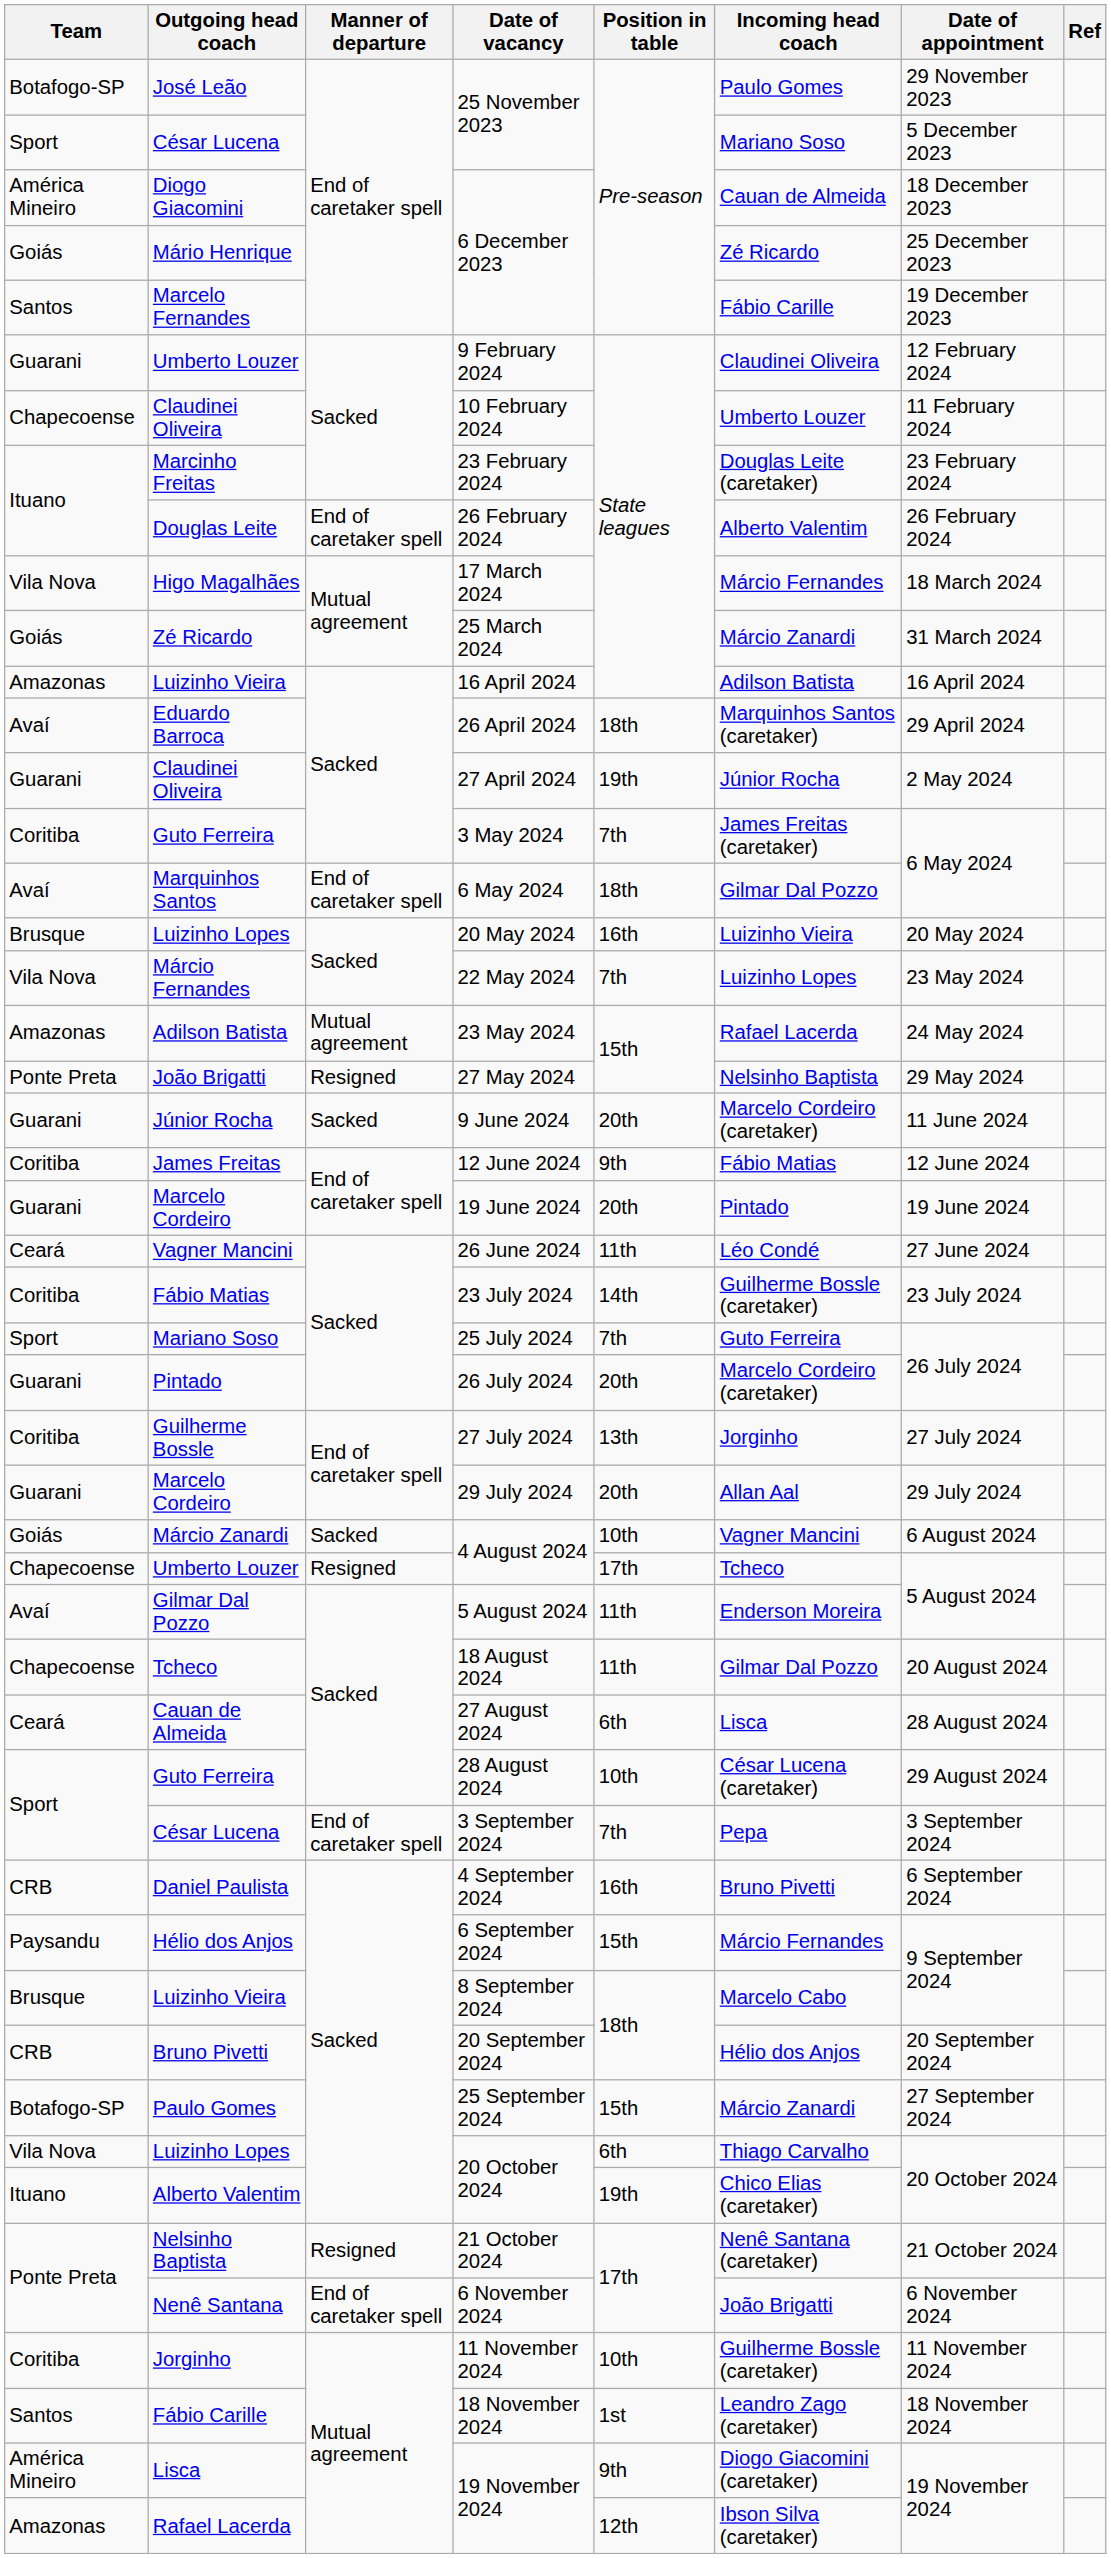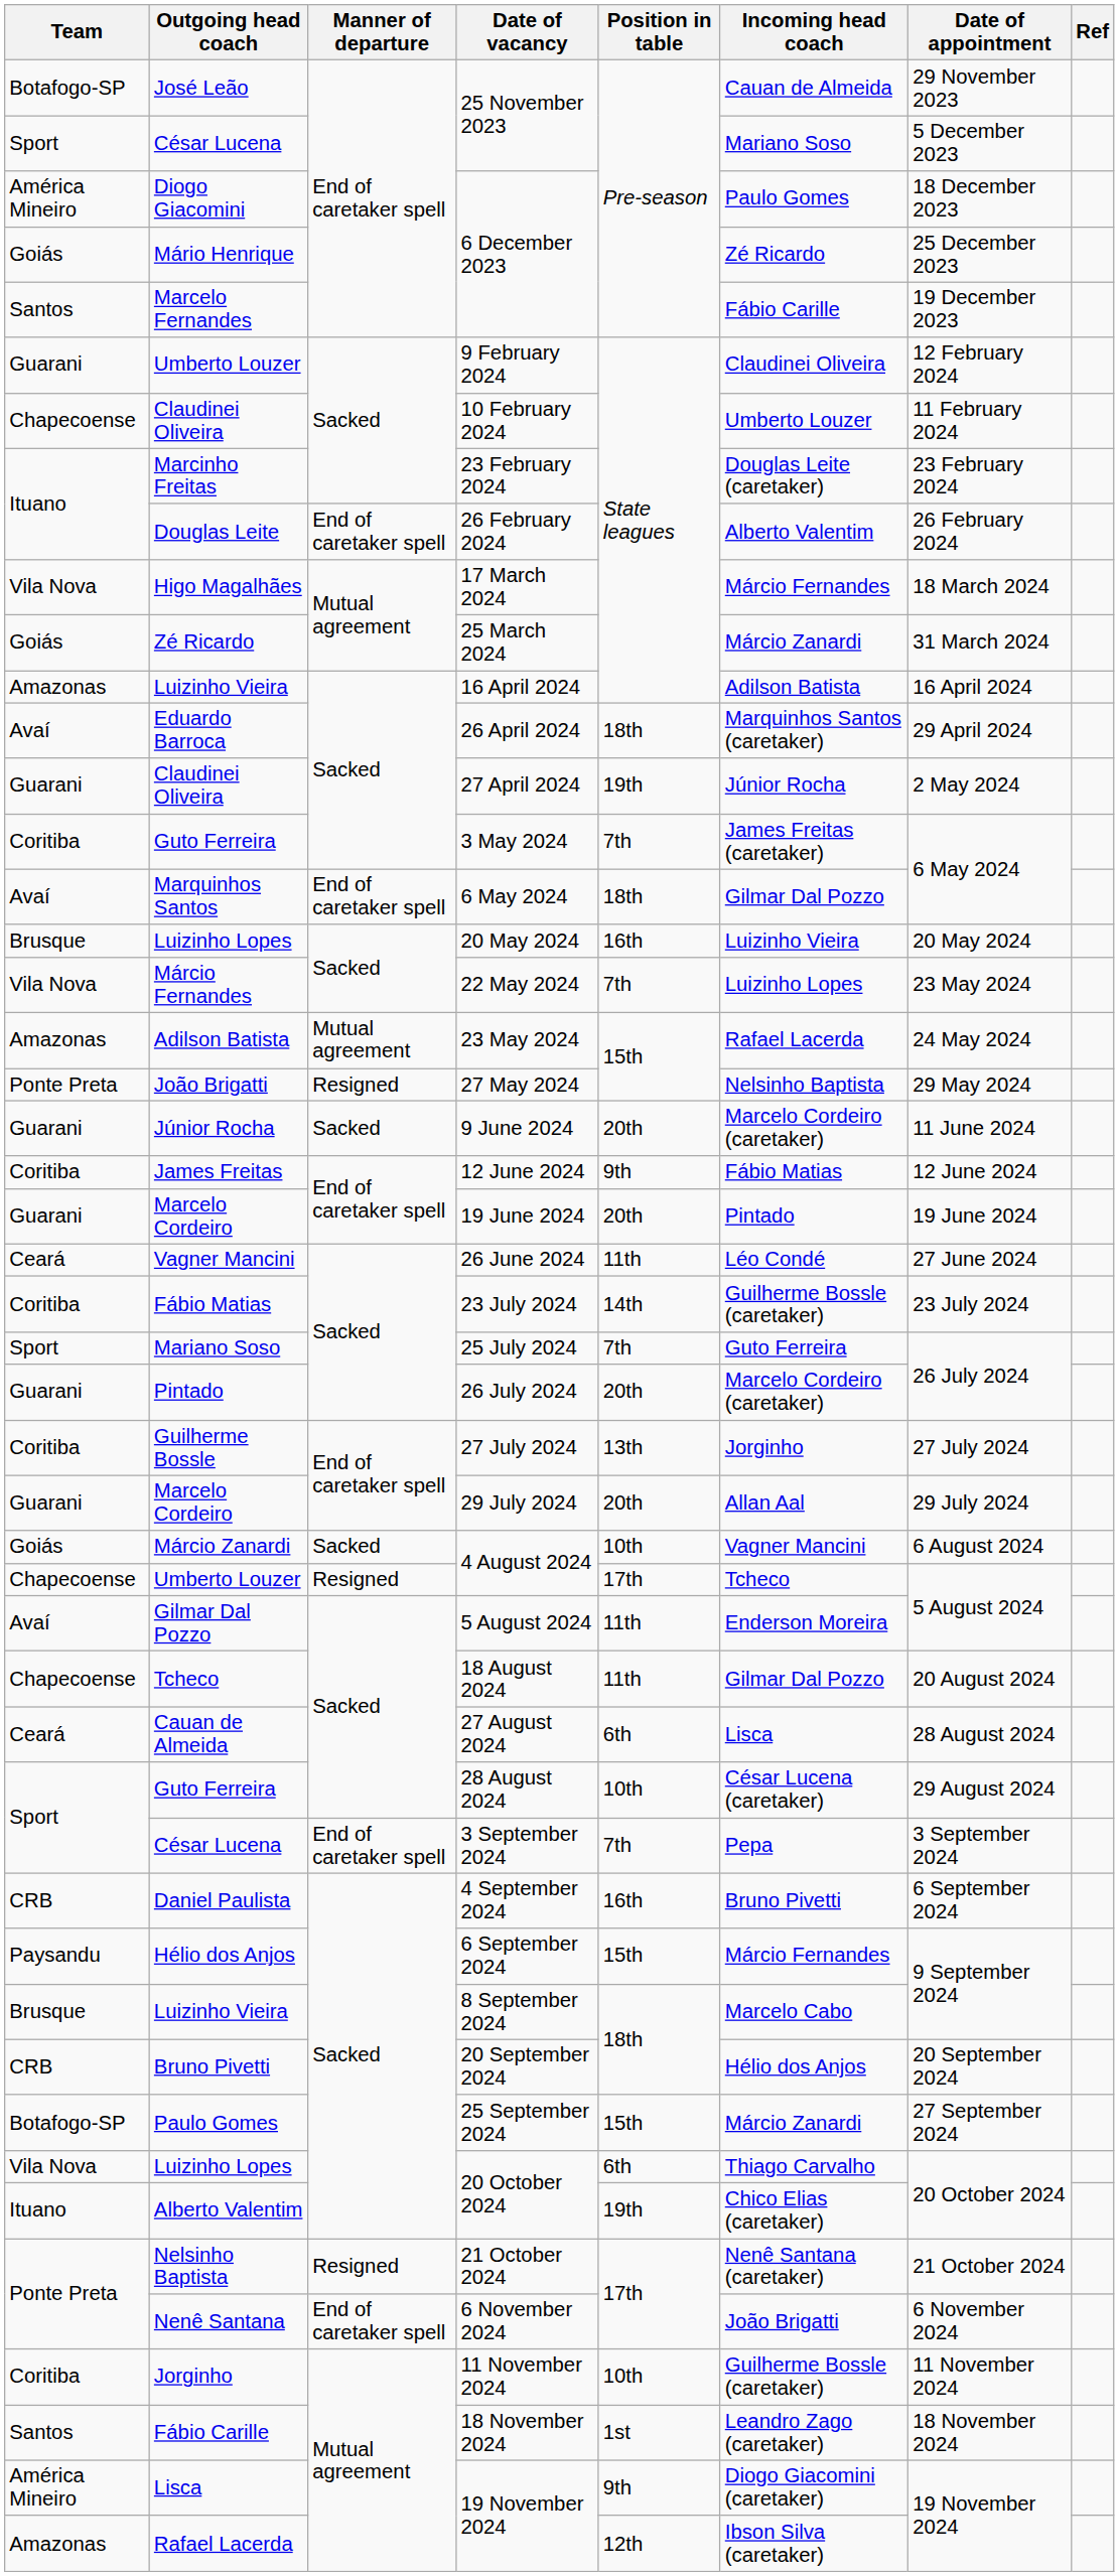 <table class="wikitable sortable">
 <tr>
 <th>Team</th>
 <th>Outgoing head coach</th>
 <th>Manner of departure</th>
 <th>Date of vacancy</th>
 <th>Position in table</th>
 <th>Incoming head coach</th>
 <th>Date of appointment</th>
 <th>Ref</th>
 </tr>
 <tr>
 <td>Botafogo-SP</td>
 <td> <a href='#'>José Leão</a></td>
 <td rowspan=5>End of caretaker spell</td>
 <td rowspan=2>25 November 2023</td>
 <td rowspan=5><em>Pre-season</em></td>
-<td> <a href='#'>Paulo Gomes</a></td>
+<td> <a href='#'>Cauan de Almeida</a></td>
 <td>29 November 2023</td>
 <td></td>
 </tr>
 <tr>
 <td>Sport</td>
 <td> <a href='#'>César Lucena</a></td>
 <td> <a href='#'>Mariano Soso</a></td>
 <td>5 December 2023</td>
 <td></td>
 </tr>
 <tr>
 <td>América Mineiro</td>
 <td> <a href='#'>Diogo Giacomini</a></td>
 <td rowspan=3>6 December 2023</td>
-<td> <a href='#'>Cauan de Almeida</a></td>
+<td> <a href='#'>Paulo Gomes</a></td>
 <td>18 December 2023</td>
 <td></td>
 </tr>
 <tr>
 <td>Goiás</td>
 <td> <a href='#'>Mário Henrique</a></td>
 <td> <a href='#'>Zé Ricardo</a></td>
 <td>25 December 2023</td>
 <td></td>
 </tr>
 <tr>
 <td>Santos</td>
 <td> <a href='#'>Marcelo Fernandes</a></td>
 <td> <a href='#'>Fábio Carille</a></td>
 <td>19 December 2023</td>
 <td></td>
 </tr>
 <tr>
 <td>Guarani</td>
 <td> <a href='#'>Umberto Louzer</a></td>
 <td rowspan=3>Sacked</td>
 <td>9 February 2024</td>
 <td rowspan=7><em>State leagues</em></td>
 <td> <a href='#'>Claudinei Oliveira</a></td>
 <td>12 February 2024</td>
 <td></td>
 </tr>
 <tr>
 <td>Chapecoense</td>
 <td> <a href='#'>Claudinei Oliveira</a></td>
 <td>10 February 2024</td>
 <td> <a href='#'>Umberto Louzer</a></td>
 <td>11 February 2024</td>
 <td></td>
 </tr>
 <tr>
 <td rowspan=2>Ituano</td>
 <td> <a href='#'>Marcinho Freitas</a></td>
 <td>23 February 2024</td>
 <td> <a href='#'>Douglas Leite</a> (caretaker)</td>
 <td>23 February 2024</td>
 <td></td>
 </tr>
 <tr>
 <td> <a href='#'>Douglas Leite</a></td>
 <td>End of caretaker spell</td>
 <td>26 February 2024</td>
 <td> <a href='#'>Alberto Valentim</a></td>
 <td>26 February 2024</td>
 <td></td>
 </tr>
 <tr>
 <td>Vila Nova</td>
 <td> <a href='#'>Higo Magalhães</a></td>
 <td rowspan=2>Mutual agreement</td>
 <td>17 March 2024</td>
 <td> <a href='#'>Márcio Fernandes</a></td>
 <td>18 March 2024</td>
 <td></td>
 </tr>
 <tr>
 <td>Goiás</td>
 <td> <a href='#'>Zé Ricardo</a></td>
 <td>25 March 2024</td>
 <td> <a href='#'>Márcio Zanardi</a></td>
 <td>31 March 2024</td>
 <td></td>
 </tr>
 <tr>
 <td>Amazonas</td>
 <td> <a href='#'>Luizinho Vieira</a></td>
 <td rowspan="4">Sacked</td>
 <td>16 April 2024</td>
 <td> <a href='#'>Adilson Batista</a></td>
 <td>16 April 2024</td>
 <td></td>
 </tr>
 <tr>
 <td>Avaí</td>
 <td> <a href='#'>Eduardo Barroca</a></td>
 <td>26 April 2024</td>
 <td>18th</td>
 <td> <a href='#'>Marquinhos Santos</a> (caretaker)</td>
 <td>29 April 2024</td>
 <td></td>
 </tr>
 <tr>
 <td>Guarani</td>
 <td> <a href='#'>Claudinei Oliveira</a></td>
 <td>27 April 2024</td>
 <td>19th</td>
 <td> <a href='#'>Júnior Rocha</a></td>
 <td>2 May 2024</td>
 <td></td>
 </tr>
 <tr>
 <td>Coritiba</td>
 <td> <a href='#'>Guto Ferreira</a></td>
 <td>3 May 2024</td>
 <td>7th</td>
 <td> <a href='#'>James Freitas</a> (caretaker)</td>
 <td rowspan="2">6 May 2024</td>
 <td></td>
 </tr>
 <tr>
 <td>Avaí</td>
 <td> <a href='#'>Marquinhos Santos</a></td>
 <td>End of caretaker spell</td>
 <td>6 May 2024</td>
 <td>18th</td>
 <td> <a href='#'>Gilmar Dal Pozzo</a></td>
 <td></td>
 </tr>
 <tr>
 <td>Brusque</td>
 <td> <a href='#'>Luizinho Lopes</a></td>
 <td rowspan="2">Sacked</td>
 <td>20 May 2024</td>
 <td>16th</td>
 <td> <a href='#'>Luizinho Vieira</a></td>
 <td>20 May 2024</td>
 <td></td>
 </tr>
 <tr>
 <td>Vila Nova</td>
 <td> <a href='#'>Márcio Fernandes</a></td>
 <td>22 May 2024</td>
 <td>7th</td>
 <td> <a href='#'>Luizinho Lopes</a></td>
 <td>23 May 2024</td>
 <td></td>
 </tr>
 <tr>
 <td>Amazonas</td>
 <td> <a href='#'>Adilson Batista</a></td>
 <td>Mutual agreement</td>
 <td>23 May 2024</td>
 <td rowspan="2">15th</td>
 <td> <a href='#'>Rafael Lacerda</a></td>
 <td>24 May 2024</td>
 <td></td>
 </tr>
 <tr>
 <td>Ponte Preta</td>
 <td> <a href='#'>João Brigatti</a></td>
 <td>Resigned</td>
 <td>27 May 2024</td>
 <td> <a href='#'>Nelsinho Baptista</a></td>
 <td>29 May 2024</td>
 <td></td>
 </tr>
 <tr>
 <td>Guarani</td>
 <td> <a href='#'>Júnior Rocha</a></td>
 <td>Sacked</td>
 <td>9 June 2024</td>
 <td>20th</td>
 <td> <a href='#'>Marcelo Cordeiro</a> (caretaker)</td>
 <td>11 June 2024</td>
 <td></td>
 </tr>
 <tr>
 <td>Coritiba</td>
 <td> <a href='#'>James Freitas</a></td>
 <td rowspan="2">End of caretaker spell</td>
 <td>12 June 2024</td>
 <td>9th</td>
 <td> <a href='#'>Fábio Matias</a></td>
 <td>12 June 2024</td>
 <td></td>
 </tr>
 <tr>
 <td>Guarani</td>
 <td> <a href='#'>Marcelo Cordeiro</a></td>
 <td>19 June 2024</td>
 <td>20th</td>
 <td> <a href='#'>Pintado</a></td>
 <td>19 June 2024</td>
 <td></td>
 </tr>
 <tr>
 <td>Ceará</td>
 <td> <a href='#'>Vagner Mancini</a></td>
 <td rowspan="4">Sacked</td>
 <td>26 June 2024</td>
 <td>11th</td>
 <td> <a href='#'>Léo Condé</a></td>
 <td>27 June 2024</td>
 <td></td>
 </tr>
 <tr>
 <td>Coritiba</td>
 <td> <a href='#'>Fábio Matias</a></td>
 <td>23 July 2024</td>
 <td>14th</td>
 <td> <a href='#'>Guilherme Bossle</a> (caretaker)</td>
 <td>23 July 2024</td>
 <td></td>
 </tr>
 <tr>
 <td>Sport</td>
 <td> <a href='#'>Mariano Soso</a></td>
 <td>25 July 2024</td>
 <td>7th</td>
 <td> <a href='#'>Guto Ferreira</a></td>
 <td rowspan="2">26 July 2024</td>
 <td></td>
 </tr>
 <tr>
 <td>Guarani</td>
 <td> <a href='#'>Pintado</a></td>
 <td>26 July 2024</td>
 <td>20th</td>
 <td> <a href='#'>Marcelo Cordeiro</a> (caretaker)</td>
 <td></td>
 </tr>
 <tr>
 <td>Coritiba</td>
 <td> <a href='#'>Guilherme Bossle</a></td>
 <td rowspan="2">End of caretaker spell</td>
 <td>27 July 2024</td>
 <td>13th</td>
 <td> <a href='#'>Jorginho</a></td>
 <td>27 July 2024</td>
 <td></td>
 </tr>
 <tr>
 <td>Guarani</td>
 <td> <a href='#'>Marcelo Cordeiro</a></td>
 <td>29 July 2024</td>
 <td>20th</td>
 <td> <a href='#'>Allan Aal</a></td>
 <td>29 July 2024</td>
 <td></td>
 </tr>
 <tr>
 <td>Goiás</td>
 <td> <a href='#'>Márcio Zanardi</a></td>
 <td>Sacked</td>
 <td rowspan="2">4 August 2024</td>
 <td>10th</td>
 <td> <a href='#'>Vagner Mancini</a></td>
 <td>6 August 2024</td>
 <td></td>
 </tr>
 <tr>
 <td>Chapecoense</td>
 <td> <a href='#'>Umberto Louzer</a></td>
 <td>Resigned</td>
 <td>17th</td>
 <td> <a href='#'>Tcheco</a></td>
 <td rowspan="2">5 August 2024</td>
 <td></td>
 </tr>
 <tr>
 <td>Avaí</td>
 <td> <a href='#'>Gilmar Dal Pozzo</a></td>
 <td rowspan="4">Sacked</td>
 <td>5 August 2024</td>
 <td>11th</td>
 <td> <a href='#'>Enderson Moreira</a></td>
 <td></td>
 </tr>
 <tr>
 <td>Chapecoense</td>
 <td> <a href='#'>Tcheco</a></td>
 <td>18 August 2024</td>
 <td>11th</td>
 <td> <a href='#'>Gilmar Dal Pozzo</a></td>
 <td>20 August 2024</td>
 <td></td>
 </tr>
 <tr>
 <td>Ceará</td>
 <td> <a href='#'>Cauan de Almeida</a></td>
 <td>27 August 2024</td>
 <td>6th</td>
 <td> <a href='#'>Lisca</a></td>
 <td>28 August 2024</td>
 <td></td>
 </tr>
 <tr>
 <td rowspan="2">Sport</td>
 <td> <a href='#'>Guto Ferreira</a></td>
 <td>28 August 2024</td>
 <td>10th</td>
 <td> <a href='#'>César Lucena</a> (caretaker)</td>
 <td>29 August 2024</td>
 <td></td>
 </tr>
 <tr>
 <td> <a href='#'>César Lucena</a></td>
 <td>End of caretaker spell</td>
 <td>3 September 2024</td>
 <td>7th</td>
 <td> <a href='#'>Pepa</a></td>
 <td>3 September 2024</td>
 <td></td>
 </tr>
 <tr>
 <td>CRB</td>
 <td> <a href='#'>Daniel Paulista</a></td>
 <td rowspan="7">Sacked</td>
 <td>4 September 2024</td>
 <td>16th</td>
 <td> <a href='#'>Bruno Pivetti</a></td>
 <td>6 September 2024</td>
 <td></td>
 </tr>
 <tr>
 <td>Paysandu</td>
 <td> <a href='#'>Hélio dos Anjos</a></td>
 <td>6 September 2024</td>
 <td>15th</td>
 <td> <a href='#'>Márcio Fernandes</a></td>
 <td rowspan="2">9 September 2024</td>
 <td></td>
 </tr>
 <tr>
 <td>Brusque</td>
 <td> <a href='#'>Luizinho Vieira</a></td>
 <td>8 September 2024</td>
 <td rowspan="2">18th</td>
 <td> <a href='#'>Marcelo Cabo</a></td>
 <td></td>
 </tr>
 <tr>
 <td>CRB</td>
 <td> <a href='#'>Bruno Pivetti</a></td>
 <td>20 September 2024</td>
 <td> <a href='#'>Hélio dos Anjos</a></td>
 <td>20 September 2024</td>
 <td></td>
 </tr>
 <tr>
 <td>Botafogo-SP</td>
 <td> <a href='#'>Paulo Gomes</a></td>
 <td>25 September 2024</td>
 <td>15th</td>
 <td> <a href='#'>Márcio Zanardi</a></td>
 <td>27 September 2024</td>
 <td></td>
 </tr>
 <tr>
 <td>Vila Nova</td>
 <td> <a href='#'>Luizinho Lopes</a></td>
 <td rowspan="2">20 October 2024</td>
 <td>6th</td>
 <td> <a href='#'>Thiago Carvalho</a></td>
 <td rowspan="2">20 October 2024</td>
 <td></td>
 </tr>
 <tr>
 <td>Ituano</td>
 <td> <a href='#'>Alberto Valentim</a></td>
 <td>19th</td>
 <td> <a href='#'>Chico Elias</a> (caretaker)</td>
 <td></td>
 </tr>
 <tr>
 <td rowspan="2">Ponte Preta</td>
 <td> <a href='#'>Nelsinho Baptista</a></td>
 <td>Resigned</td>
 <td>21 October 2024</td>
 <td rowspan="2">17th</td>
 <td> <a href='#'>Nenê Santana</a> (caretaker)</td>
 <td>21 October 2024</td>
 <td></td>
 </tr>
 <tr>
 <td> <a href='#'>Nenê Santana</a></td>
 <td>End of caretaker spell</td>
 <td>6 November 2024</td>
 <td> <a href='#'>João Brigatti</a></td>
 <td>6 November 2024</td>
 <td></td>
 </tr>
 <tr>
 <td>Coritiba</td>
 <td> <a href='#'>Jorginho</a></td>
 <td rowspan="4">Mutual agreement</td>
 <td>11 November 2024</td>
 <td>10th</td>
 <td> <a href='#'>Guilherme Bossle</a> (caretaker)</td>
 <td>11 November 2024</td>
 <td></td>
 </tr>
 <tr>
 <td>Santos</td>
 <td> <a href='#'>Fábio Carille</a></td>
 <td>18 November 2024</td>
 <td>1st</td>
 <td> <a href='#'>Leandro Zago</a> (caretaker)</td>
 <td>18 November 2024</td>
 <td></td>
 </tr>
 <tr>
 <td>América Mineiro</td>
 <td> <a href='#'>Lisca</a></td>
 <td rowspan="2">19 November 2024</td>
 <td>9th</td>
 <td> <a href='#'>Diogo Giacomini</a> (caretaker)</td>
 <td rowspan="2">19 November 2024</td>
 <td></td>
 </tr>
 <tr>
 <td>Amazonas</td>
 <td> <a href='#'>Rafael Lacerda</a></td>
 <td>12th</td>
 <td> <a href='#'>Ibson Silva</a> (caretaker)</td>
 <td></td>
 </tr>
 </table>
